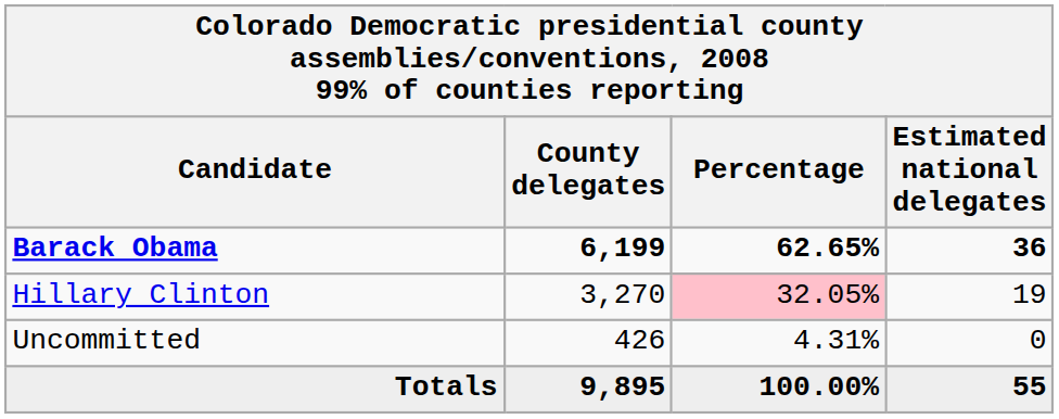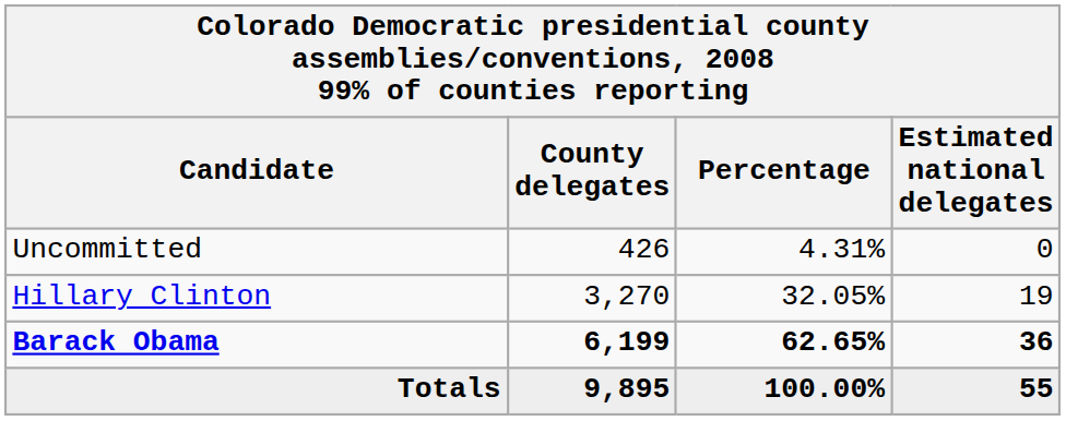 <table class="wikitable" style="font-size: 95%; text-align:right;">
 <tr>
 <th colspan="4">Colorado Democratic presidential county assemblies/conventions, 2008<br>99% of counties reporting</th>
 </tr>
 <tr>
 <th style="width: 17em">Candidate</th>
 <th style="width: 5em">County delegates</th>
 <th style="width: 7em">Percentage</th>
 <th style="width: 5em">Estimated national delegates</th>
 </tr>
 <tr>
+<td align="left">Uncommitted</td>
+<td>426</td>
+<td>4.31%</td>
+<td>0</td>
+</tr>
+<tr>
+<td align="left"><a href='#'>Hillary Clinton</a></td>
+<td>3,270</td>
+<td>32.05%</td>
+<td>19</td>
+</tr>
+<tr>
 <td align="left"><strong><a href='#'>Barack Obama</a></strong></td>
 <td><strong>6,199</strong></td>
 <td><strong>62.65%</strong></td>
 <td><strong>36</strong></td>
-</tr>
-<tr>
-<td align="left"><a href='#'>Hillary Clinton</a></td>
-<td>3,270</td>
-<td style="background: pink;">32.05%</td>
-<td>19</td>
-</tr>
-<tr>
-<td align="left">Uncommitted</td>
-<td>426</td>
-<td>4.31%</td>
-<td>0</td>
 </tr>
 <tr bgcolor="#EEEEEE" style="margin-right:0.5em">
 <td><strong>Totals</strong></td>
 <td><strong>9,895</strong></td>
 <td><strong>100.00%</strong></td>
 <td><strong>55</strong></td>
 </tr>
 </table>
